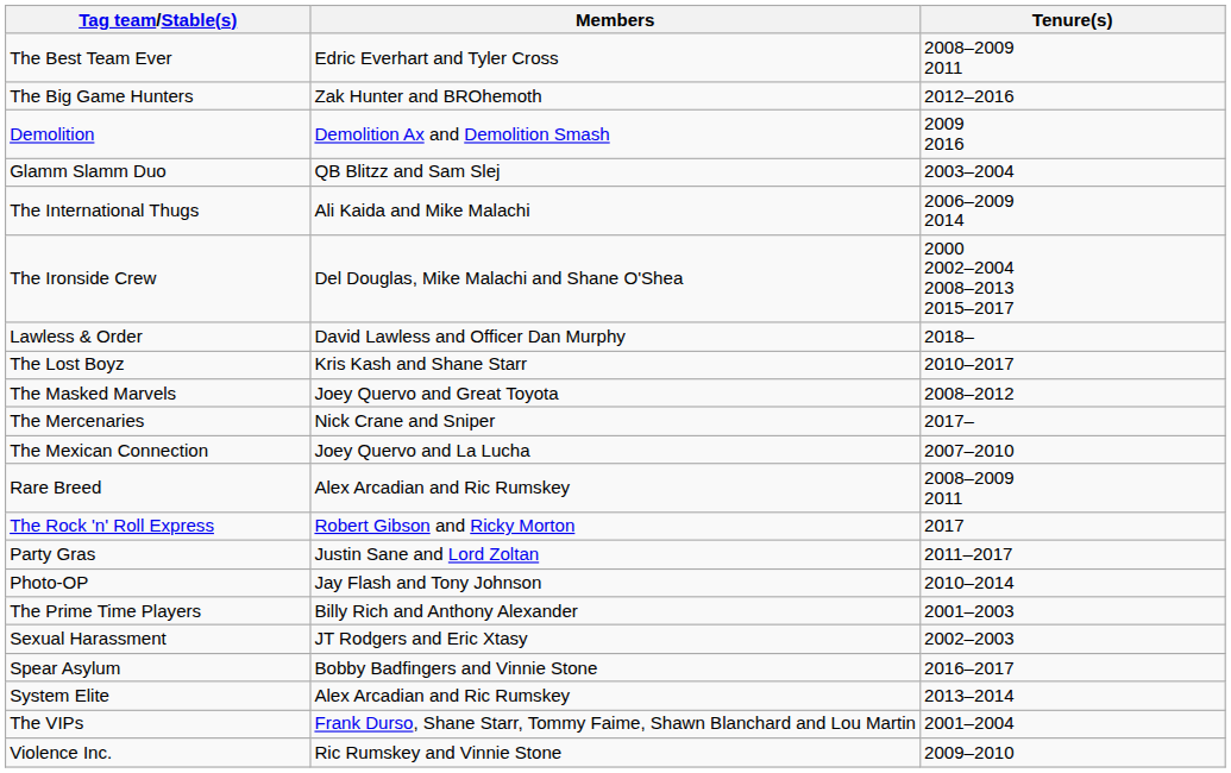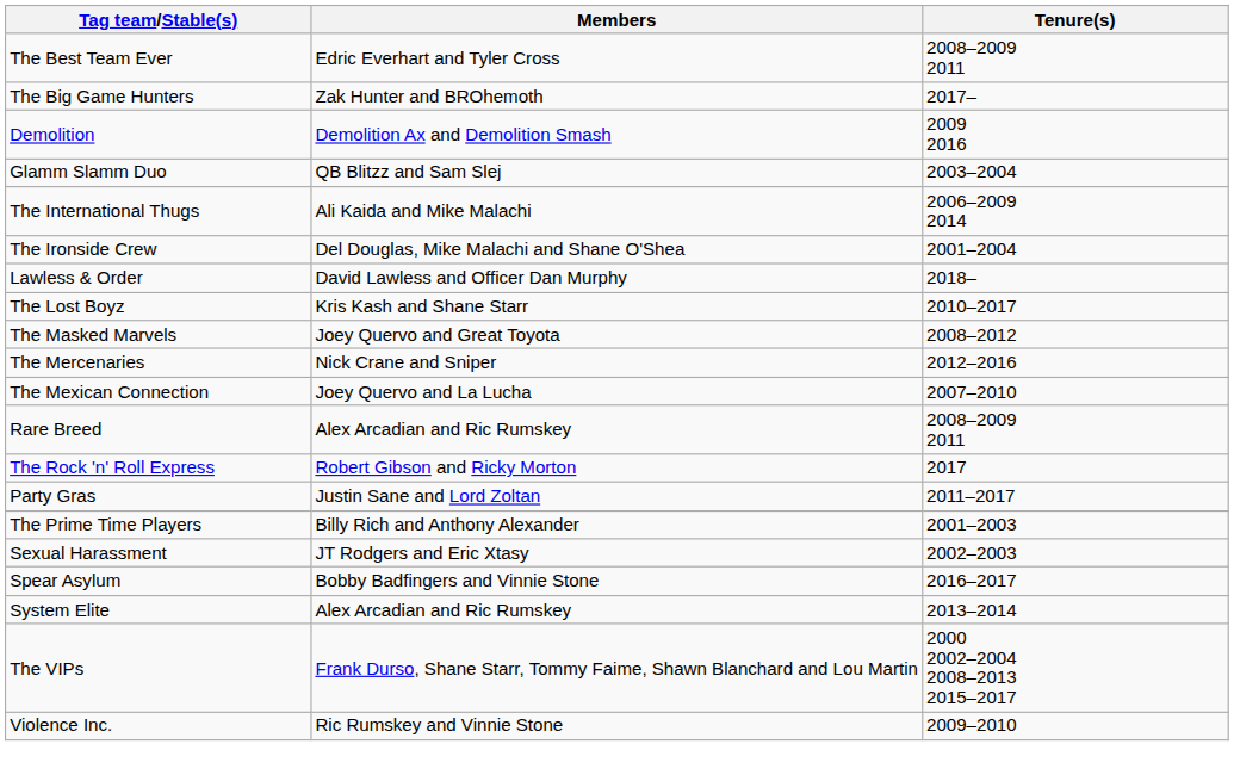 <table style="font-size: 85%; text-align: left;" class="wikitable">
 <tr>
 <th width="25%"><a href='#'>Tag team</a>/<a href='#'>Stable(s)</a></th>
 <th width="50%">Members</th>
 <th width="25%">Tenure(s)</th>
 </tr>
 <tr>
 <td>The Best Team Ever</td>
 <td>Edric Everhart and Tyler Cross</td>
 <td>2008–2009<br>2011</td>
 </tr>
 <tr>
 <td>The Big Game Hunters</td>
 <td>Zak Hunter and BROhemoth</td>
-<td>2012–2016</td>
+<td>2017–</td>
 </tr>
 <tr>
 <td><a href='#'>Demolition</a></td>
 <td><a href='#'>Demolition Ax</a> and <a href='#'>Demolition Smash</a></td>
 <td>2009<br>2016</td>
 </tr>
 <tr>
 <td>Glamm Slamm Duo</td>
 <td>QB Blitzz and Sam Slej</td>
 <td>2003–2004</td>
 </tr>
 <tr>
 <td>The International Thugs</td>
 <td>Ali Kaida and Mike Malachi</td>
 <td>2006–2009<br>2014</td>
 </tr>
 <tr>
 <td>The Ironside Crew</td>
 <td>Del Douglas, Mike Malachi and Shane O'Shea</td>
-<td>2000<br>2002–2004<br>2008–2013<br>2015–2017</td>
+<td>2001–2004</td>
 </tr>
 <tr>
 <td>Lawless & Order</td>
 <td>David Lawless and Officer Dan Murphy</td>
 <td>2018–</td>
 </tr>
 <tr>
 <td>The Lost Boyz</td>
 <td>Kris Kash and Shane Starr</td>
 <td>2010–2017</td>
 </tr>
 <tr>
 <td>The Masked Marvels</td>
 <td>Joey Quervo and Great Toyota</td>
 <td>2008–2012</td>
 </tr>
 <tr>
 <td>The Mercenaries</td>
 <td>Nick Crane and Sniper</td>
-<td>2017–</td>
+<td>2012–2016</td>
 </tr>
 <tr>
 <td>The Mexican Connection</td>
 <td>Joey Quervo and La Lucha</td>
 <td>2007–2010</td>
 </tr>
 <tr>
 <td>Rare Breed</td>
 <td>Alex Arcadian and Ric Rumskey</td>
 <td>2008–2009<br>2011</td>
 </tr>
 <tr>
 <td><a href='#'>The Rock 'n' Roll Express</a></td>
 <td><a href='#'>Robert Gibson</a> and <a href='#'>Ricky Morton</a></td>
 <td>2017</td>
 </tr>
 <tr>
 <td>Party Gras</td>
 <td>Justin Sane and <a href='#'>Lord Zoltan</a></td>
 <td>2011–2017</td>
-</tr>
-<tr>
-<td>Photo-OP</td>
-<td>Jay Flash and Tony Johnson</td>
-<td>2010–2014</td>
 </tr>
 <tr>
 <td>The Prime Time Players</td>
 <td>Billy Rich and Anthony Alexander</td>
 <td>2001–2003</td>
 </tr>
 <tr>
 <td>Sexual Harassment</td>
 <td>JT Rodgers and Eric Xtasy</td>
 <td>2002–2003</td>
 </tr>
 <tr>
 <td>Spear Asylum</td>
 <td>Bobby Badfingers and Vinnie Stone</td>
 <td>2016–2017</td>
 </tr>
 <tr>
 <td>System Elite</td>
 <td>Alex Arcadian and Ric Rumskey</td>
 <td>2013–2014</td>
 </tr>
 <tr>
 <td>The VIPs</td>
 <td><a href='#'>Frank Durso</a>, Shane Starr, Tommy Faime, Shawn Blanchard and Lou Martin</td>
-<td>2001–2004</td>
+<td>2000<br>2002–2004<br>2008–2013<br>2015–2017</td>
 </tr>
 <tr>
 <td>Violence Inc.</td>
 <td>Ric Rumskey and Vinnie Stone</td>
 <td>2009–2010</td>
 </tr>
 </table>
